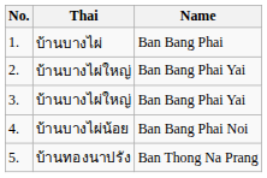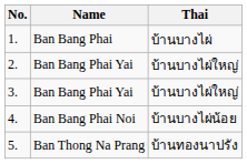 <table class="wikitable sortable">
 <tr>
 <th>No.</th>
+<th>Name</th>
 <th>Thai</th>
-<th>Name</th>
 </tr>
 <tr>
 <td>1.</td>
+<td>Ban Bang Phai</td>
 <td>บ้านบางไผ่</td>
-<td>Ban Bang Phai</td>
 </tr>
 <tr>
 <td>2.</td>
+<td>Ban Bang Phai Yai</td>
 <td>บ้านบางไผ่ใหญ่</td>
-<td>Ban Bang Phai Yai</td>
 </tr>
 <tr>
 <td>3.</td>
+<td>Ban Bang Phai Yai</td>
 <td>บ้านบางไผ่ใหญ่</td>
-<td>Ban Bang Phai Yai</td>
 </tr>
 <tr>
 <td>4.</td>
+<td>Ban Bang Phai Noi</td>
 <td>บ้านบางไผ่น้อย</td>
-<td>Ban Bang Phai Noi</td>
 </tr>
 <tr>
 <td>5.</td>
+<td>Ban Thong Na Prang</td>
 <td>บ้านทองนาปรัง</td>
-<td>Ban Thong Na Prang</td>
 </tr>
 </table>
